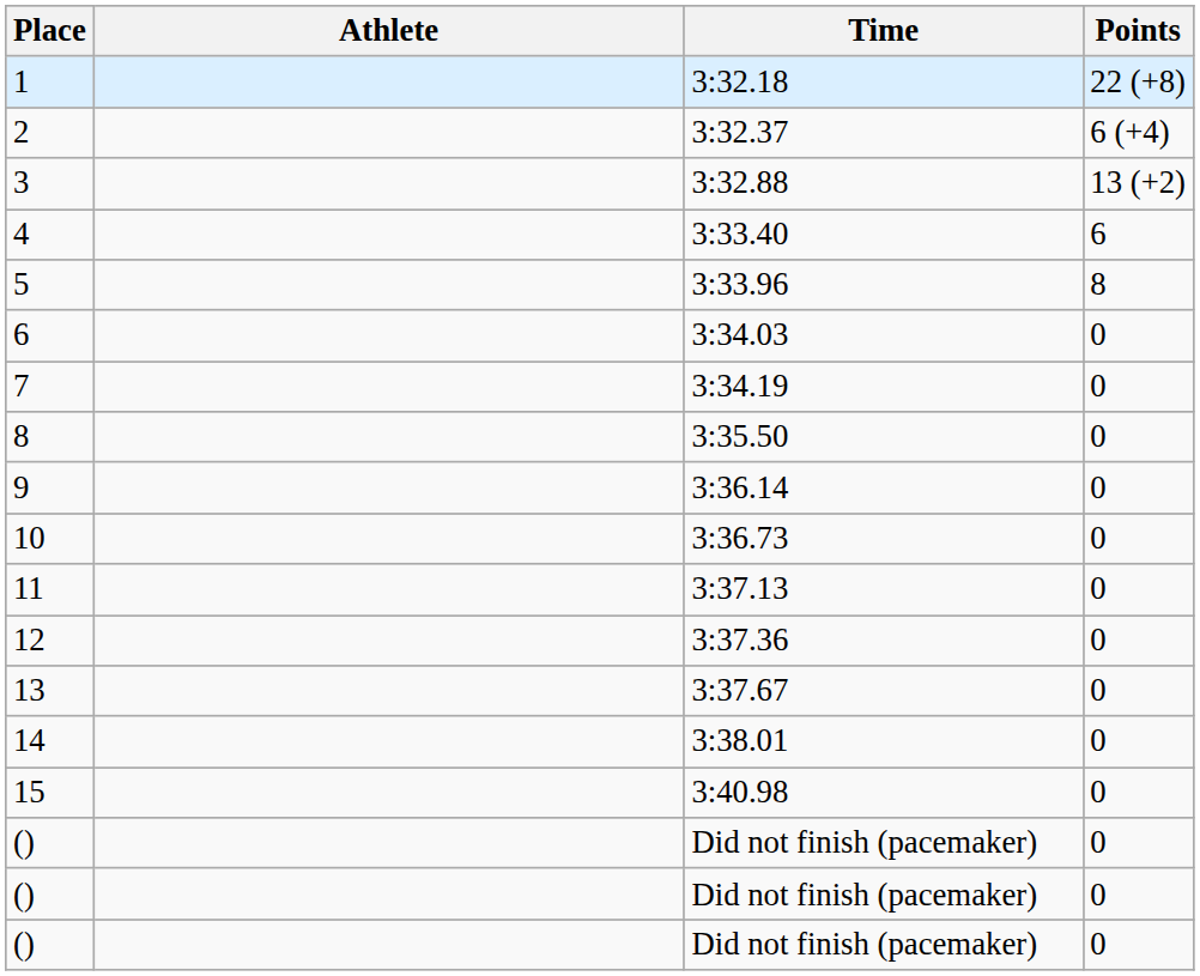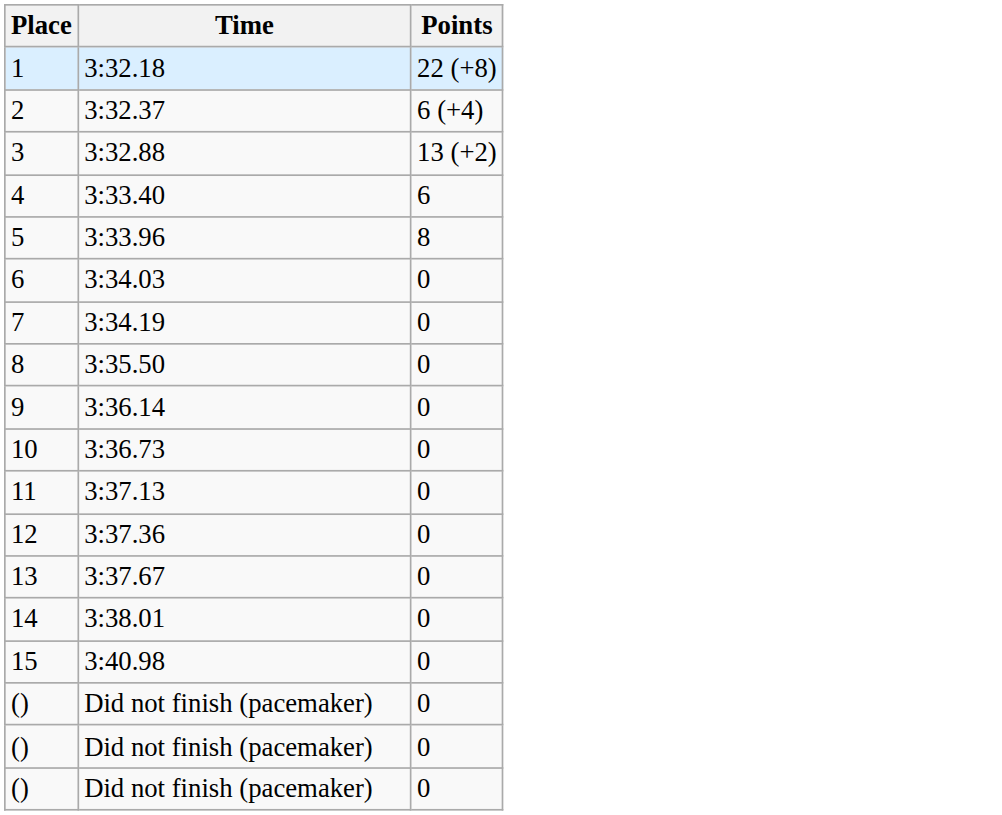 <table class="wikitable sortable">
 <tr>
 <th>Place</th>
-<th style="width:18em">Athlete</th>
 <th style="width:12em">Time</th>
 <th>Points</th>
 </tr>
 <tr style="background:#daefff;">
 <td>1 </td>
-<td></td>
 <td>3:32.18</td>
 <td>22 (+8)</td>
 </tr>
 <tr>
 <td>2</td>
-<td></td>
 <td>3:32.37 </td>
 <td>6 (+4)</td>
 </tr>
 <tr>
 <td>3</td>
-<td></td>
 <td>3:32.88</td>
 <td>13 (+2)</td>
 </tr>
 <tr>
 <td>4</td>
-<td></td>
 <td>3:33.40</td>
 <td>6</td>
 </tr>
 <tr>
 <td>5</td>
-<td></td>
 <td>3:33.96 </td>
 <td>8</td>
 </tr>
 <tr>
 <td>6</td>
-<td></td>
 <td>3:34.03</td>
 <td>0</td>
 </tr>
 <tr>
 <td>7</td>
-<td></td>
 <td>3:34.19 </td>
 <td>0</td>
 </tr>
 <tr>
 <td>8</td>
-<td></td>
 <td>3:35.50 </td>
 <td>0</td>
 </tr>
 <tr>
 <td>9</td>
-<td></td>
 <td>3:36.14</td>
 <td>0</td>
 </tr>
 <tr>
 <td>10</td>
-<td></td>
 <td>3:36.73</td>
 <td>0</td>
 </tr>
 <tr>
 <td>11</td>
-<td></td>
 <td>3:37.13</td>
 <td>0</td>
 </tr>
 <tr>
 <td>12</td>
-<td></td>
 <td>3:37.36</td>
 <td>0</td>
 </tr>
 <tr>
 <td>13</td>
-<td></td>
 <td>3:37.67</td>
 <td>0</td>
 </tr>
 <tr>
 <td>14</td>
-<td></td>
 <td>3:38.01 </td>
 <td>0</td>
 </tr>
 <tr>
 <td>15</td>
-<td></td>
 <td>3:40.98</td>
 <td>0</td>
 </tr>
 <tr>
 <td data-sort-value="16"> ()</td>
-<td></td>
 <td>Did not finish (pacemaker)</td>
 <td>0</td>
 </tr>
 <tr>
 <td data-sort-value="16"> ()</td>
-<td></td>
 <td>Did not finish (pacemaker)</td>
 <td>0</td>
 </tr>
 <tr>
 <td data-sort-value="16"> ()</td>
-<td></td>
 <td>Did not finish (pacemaker)</td>
 <td>0</td>
 </tr>
 </table>
